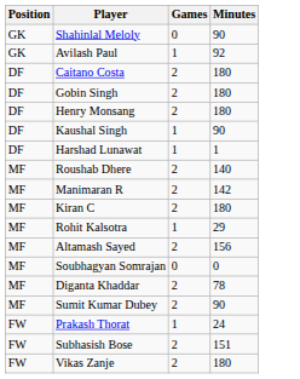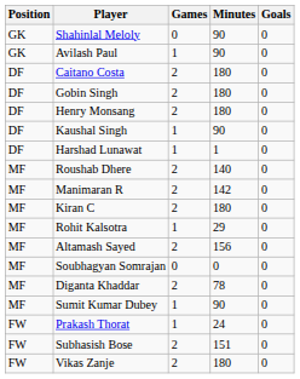 <table class="wikitable">
 <tr>
 <th>Position</th>
 <th>Player</th>
 <th>Games</th>
 <th>Minutes</th>
+<th>Goals</th>
 </tr>
 <tr>
 <td>GK</td>
 <td> <a href='#'>Shahinlal Meloly</a></td>
 <td>0</td>
 <td>90</td>
+<td>0</td>
 </tr>
 <tr>
 <td>GK</td>
 <td> Avilash Paul</td>
 <td>1</td>
-<td>92</td>
+<td>90</td>
+<td>0</td>
 </tr>
 <tr>
 <td>DF</td>
 <td> <a href='#'>Caitano Costa</a></td>
 <td>2</td>
 <td>180</td>
+<td>0</td>
 </tr>
 <tr>
 <td>DF</td>
 <td> Gobin Singh</td>
 <td>2</td>
 <td>180</td>
+<td>0</td>
 </tr>
 <tr>
 <td>DF</td>
 <td> Henry Monsang</td>
 <td>2</td>
 <td>180</td>
+<td>0</td>
 </tr>
 <tr>
 <td>DF</td>
 <td> Kaushal Singh</td>
 <td>1</td>
 <td>90</td>
+<td>0</td>
 </tr>
 <tr>
 <td>DF</td>
 <td> Harshad Lunawat</td>
 <td>1</td>
 <td>1</td>
+<td>0</td>
 </tr>
 <tr>
 <td>MF</td>
 <td> Roushab Dhere</td>
 <td>2</td>
 <td>140</td>
+<td>0</td>
 </tr>
 <tr>
 <td>MF</td>
 <td> Manimaran R</td>
 <td>2</td>
 <td>142</td>
+<td>0</td>
 </tr>
 <tr>
 <td>MF</td>
 <td> Kiran C</td>
 <td>2</td>
 <td>180</td>
+<td>0</td>
 </tr>
 <tr>
 <td>MF</td>
 <td> Rohit Kalsotra</td>
 <td>1</td>
 <td>29</td>
+<td>0</td>
 </tr>
 <tr>
 <td>MF</td>
 <td> Altamash Sayed</td>
 <td>2</td>
 <td>156</td>
+<td>0</td>
 </tr>
 <tr>
 <td>MF</td>
 <td> Soubhagyan Somrajan</td>
+<td>0</td>
 <td>0</td>
 <td>0</td>
 </tr>
 <tr>
 <td>MF</td>
 <td> Diganta Khaddar</td>
 <td>2</td>
 <td>78</td>
+<td>0</td>
 </tr>
 <tr>
 <td>MF</td>
 <td> Sumit Kumar Dubey</td>
-<td>2</td>
+<td>1</td>
 <td>90</td>
+<td>0</td>
 </tr>
 <tr>
 <td>FW</td>
 <td> <a href='#'>Prakash Thorat</a></td>
 <td>1</td>
 <td>24</td>
+<td>0</td>
 </tr>
 <tr>
 <td>FW</td>
 <td> Subhasish Bose</td>
 <td>2</td>
 <td>151</td>
+<td>0</td>
 </tr>
 <tr>
 <td>FW</td>
 <td> Vikas Zanje</td>
 <td>2</td>
 <td>180</td>
+<td>0</td>
 </tr>
 </table>
